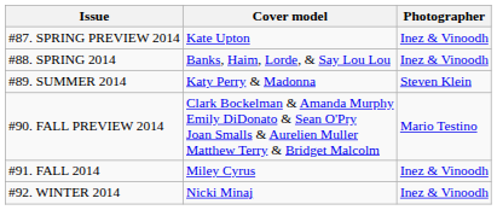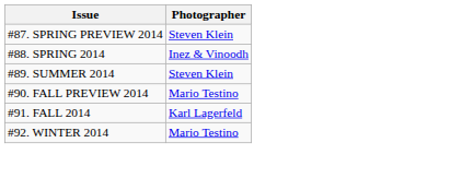 <table class="sortable wikitable">
 <tr>
 <th>Issue</th>
-<th>Cover model</th>
 <th>Photographer</th>
 </tr>
 <tr>
 <td>#87. SPRING PREVIEW 2014</td>
-<td><a href='#'>Kate Upton</a></td>
-<td><a href='#'>Inez & Vinoodh</a></td>
+<td><a href='#'>Steven Klein</a></td>
 </tr>
 <tr>
 <td>#88. SPRING 2014</td>
-<td><a href='#'>Banks</a>, <a href='#'>Haim</a>, <a href='#'>Lorde</a>, & <a href='#'>Say Lou Lou</a></td>
 <td><a href='#'>Inez & Vinoodh</a></td>
 </tr>
 <tr>
 <td>#89. SUMMER 2014</td>
-<td><a href='#'>Katy Perry</a> & <a href='#'>Madonna</a></td>
 <td><a href='#'>Steven Klein</a></td>
 </tr>
 <tr>
 <td>#90. FALL PREVIEW 2014</td>
-<td><a href='#'>Clark Bockelman</a> & <a href='#'>Amanda Murphy</a><br><a href='#'>Emily DiDonato</a> & <a href='#'>Sean O'Pry</a><br><a href='#'>Joan Smalls</a> &  <a href='#'>Aurelien Muller</a><br><a href='#'>Matthew Terry</a> & <a href='#'>Bridget Malcolm</a></td>
 <td><a href='#'>Mario Testino</a></td>
 </tr>
 <tr>
 <td>#91. FALL 2014</td>
-<td><a href='#'>Miley Cyrus</a></td>
-<td><a href='#'>Inez & Vinoodh</a></td>
+<td><a href='#'>Karl Lagerfeld</a></td>
 </tr>
 <tr>
 <td>#92. WINTER 2014</td>
-<td><a href='#'>Nicki Minaj</a></td>
-<td><a href='#'>Inez & Vinoodh</a></td>
+<td><a href='#'>Mario Testino</a></td>
 </tr>
 </table>
